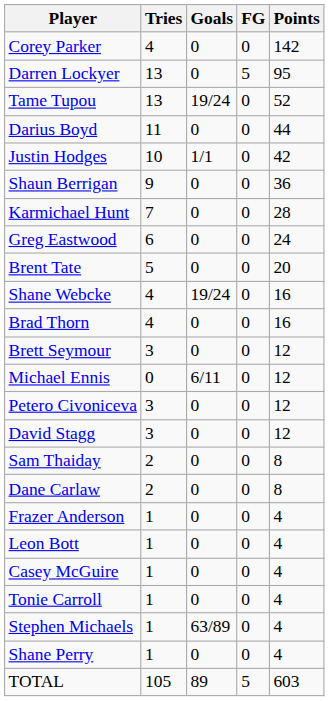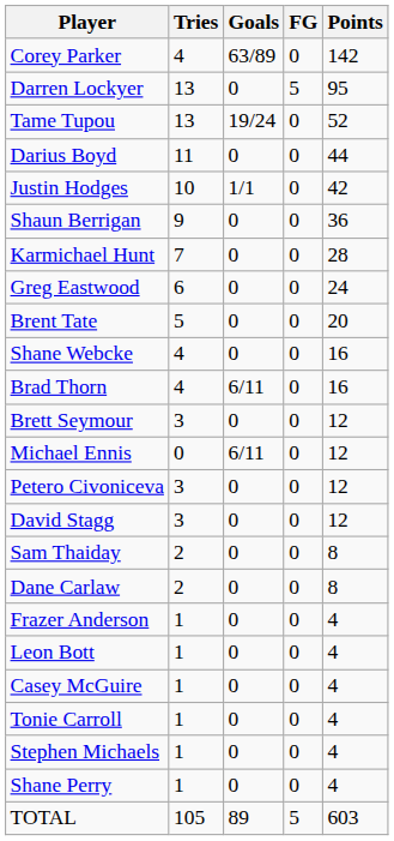 <table class="wikitable">
 <tr>
 <th>Player</th>
 <th>Tries</th>
 <th>Goals</th>
 <th>FG</th>
 <th>Points</th>
 </tr>
 <tr>
 <td><a href='#'>Corey Parker</a></td>
 <td>4</td>
-<td>0</td>
+<td>63/89</td>
 <td>0</td>
 <td>142</td>
 </tr>
 <tr>
 <td><a href='#'>Darren Lockyer</a></td>
 <td>13</td>
 <td>0</td>
 <td>5</td>
 <td>95</td>
 </tr>
 <tr>
 <td><a href='#'>Tame Tupou</a></td>
 <td>13</td>
 <td>19/24</td>
 <td>0</td>
 <td>52</td>
 </tr>
 <tr>
 <td><a href='#'>Darius Boyd</a></td>
 <td>11</td>
 <td>0</td>
 <td>0</td>
 <td>44</td>
 </tr>
 <tr>
 <td><a href='#'>Justin Hodges</a></td>
 <td>10</td>
 <td>1/1</td>
 <td>0</td>
 <td>42</td>
 </tr>
 <tr>
 <td><a href='#'>Shaun Berrigan</a></td>
 <td>9</td>
 <td>0</td>
 <td>0</td>
 <td>36</td>
 </tr>
 <tr>
 <td><a href='#'>Karmichael Hunt</a></td>
 <td>7</td>
 <td>0</td>
 <td>0</td>
 <td>28</td>
 </tr>
 <tr>
 <td><a href='#'>Greg Eastwood</a></td>
 <td>6</td>
 <td>0</td>
 <td>0</td>
 <td>24</td>
 </tr>
 <tr>
 <td><a href='#'>Brent Tate</a></td>
 <td>5</td>
 <td>0</td>
 <td>0</td>
 <td>20</td>
 </tr>
 <tr>
 <td><a href='#'>Shane Webcke</a></td>
 <td>4</td>
-<td>19/24</td>
+<td>0</td>
 <td>0</td>
 <td>16</td>
 </tr>
 <tr>
 <td><a href='#'>Brad Thorn</a></td>
 <td>4</td>
-<td>0</td>
+<td>6/11</td>
 <td>0</td>
 <td>16</td>
 </tr>
 <tr>
 <td><a href='#'>Brett Seymour</a></td>
 <td>3</td>
 <td>0</td>
 <td>0</td>
 <td>12</td>
 </tr>
 <tr>
 <td><a href='#'>Michael Ennis</a></td>
 <td>0</td>
 <td>6/11</td>
 <td>0</td>
 <td>12</td>
 </tr>
 <tr>
 <td><a href='#'>Petero Civoniceva</a></td>
 <td>3</td>
 <td>0</td>
 <td>0</td>
 <td>12</td>
 </tr>
 <tr>
 <td><a href='#'>David Stagg</a></td>
 <td>3</td>
 <td>0</td>
 <td>0</td>
 <td>12</td>
 </tr>
 <tr>
 <td><a href='#'>Sam Thaiday</a></td>
 <td>2</td>
 <td>0</td>
 <td>0</td>
 <td>8</td>
 </tr>
 <tr>
 <td><a href='#'>Dane Carlaw</a></td>
 <td>2</td>
 <td>0</td>
 <td>0</td>
 <td>8</td>
 </tr>
 <tr>
 <td><a href='#'>Frazer Anderson</a></td>
 <td>1</td>
 <td>0</td>
 <td>0</td>
 <td>4</td>
 </tr>
 <tr>
 <td><a href='#'>Leon Bott</a></td>
 <td>1</td>
 <td>0</td>
 <td>0</td>
 <td>4</td>
 </tr>
 <tr>
 <td><a href='#'>Casey McGuire</a></td>
 <td>1</td>
 <td>0</td>
 <td>0</td>
 <td>4</td>
 </tr>
 <tr>
 <td><a href='#'>Tonie Carroll</a></td>
 <td>1</td>
 <td>0</td>
 <td>0</td>
 <td>4</td>
 </tr>
 <tr>
 <td><a href='#'>Stephen Michaels</a></td>
 <td>1</td>
-<td>63/89</td>
+<td>0</td>
 <td>0</td>
 <td>4</td>
 </tr>
 <tr>
 <td><a href='#'>Shane Perry</a></td>
 <td>1</td>
 <td>0</td>
 <td>0</td>
 <td>4</td>
 </tr>
 <tr>
 <td>TOTAL</td>
 <td>105</td>
 <td>89</td>
 <td>5</td>
 <td>603</td>
 </tr>
 </table>
